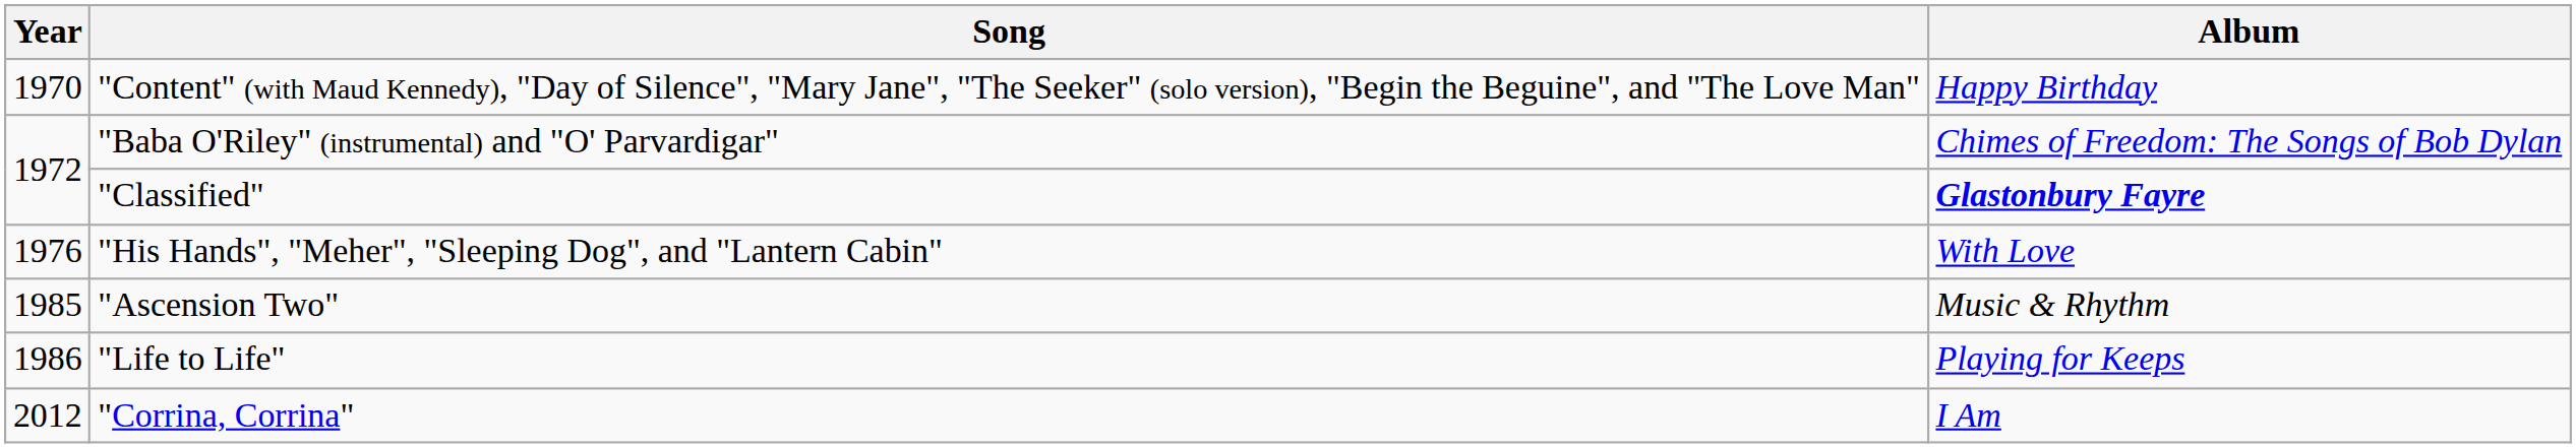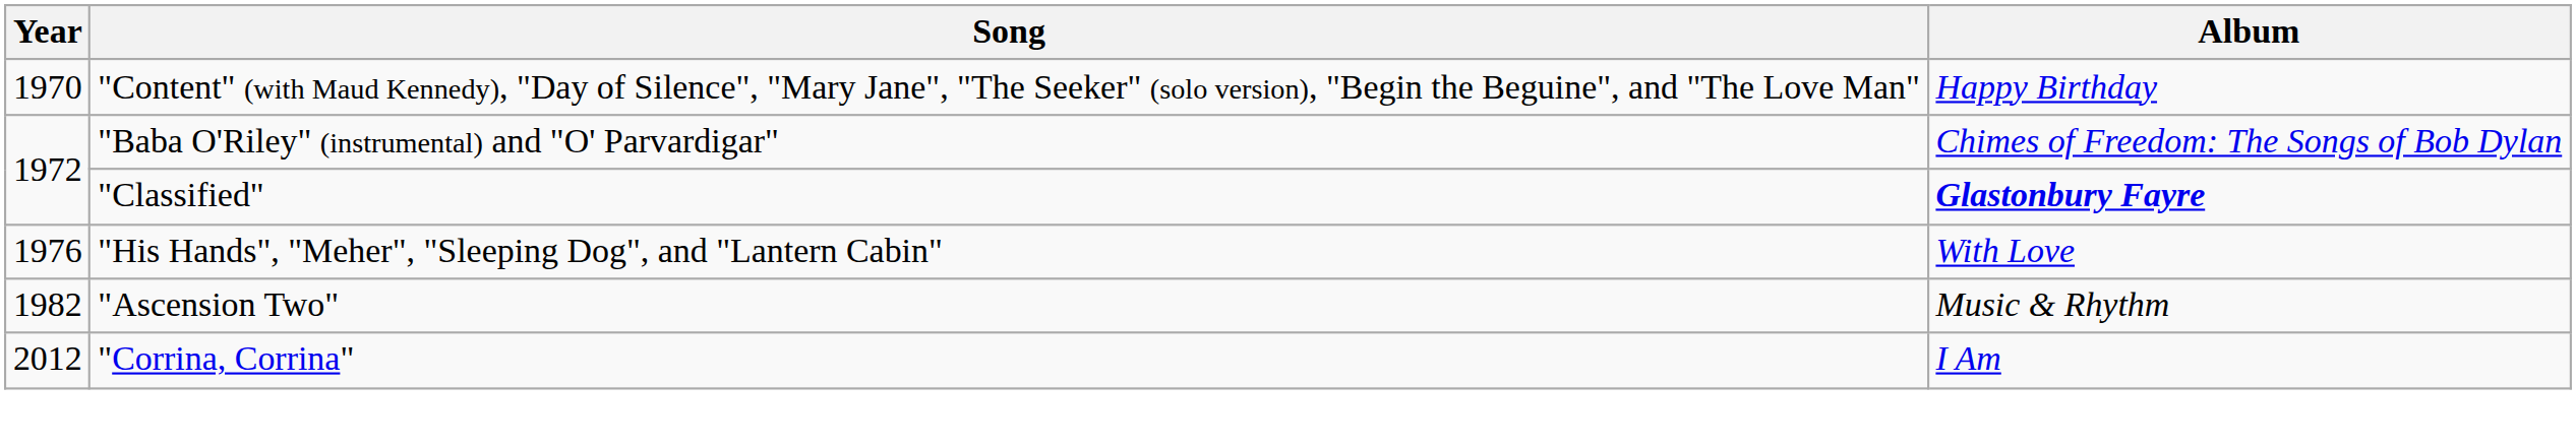 <table class="wikitable">
 <tr>
 <th>Year</th>
 <th>Song</th>
 <th>Album</th>
 </tr>
 <tr>
 <td>1970</td>
 <td>"Content" <small>(with Maud Kennedy)</small>, "Day of Silence", "Mary Jane", "The Seeker" <small>(solo version)</small>, "Begin the Beguine", and "The Love Man"</td>
 <td><em><a href='#'>Happy Birthday</a></em></td>
 </tr>
 <tr>
 <td rowspan="2">1972</td>
 <td>"Baba O'Riley" <small>(instrumental)</small> and "O' Parvardigar"</td>
 <td><em><a href='#'>Chimes of Freedom: The Songs of Bob Dylan</a></em></td>
 </tr>
 <tr>
 <td>"Classified"</td>
 <td><strong><em><a href='#'>Glastonbury Fayre</a></em></strong></td>
 </tr>
 <tr>
 <td>1976</td>
 <td>"His Hands", "Meher", "Sleeping Dog", and "Lantern Cabin"</td>
 <td><em><a href='#'>With Love</a></em></td>
 </tr>
 <tr>
-<td>1985</td>
+<td>1982</td>
 <td>"Ascension Two"</td>
 <td><em>Music & Rhythm</em></td>
-</tr>
-<tr>
-<td>1986</td>
-<td>"Life to Life"</td>
-<td><em><a href='#'>Playing for Keeps</a></em></td>
 </tr>
 <tr>
 <td>2012</td>
 <td>"<a href='#'>Corrina, Corrina</a>"</td>
 <td><em><a href='#'>I Am</a></em></td>
 </tr>
 </table>
